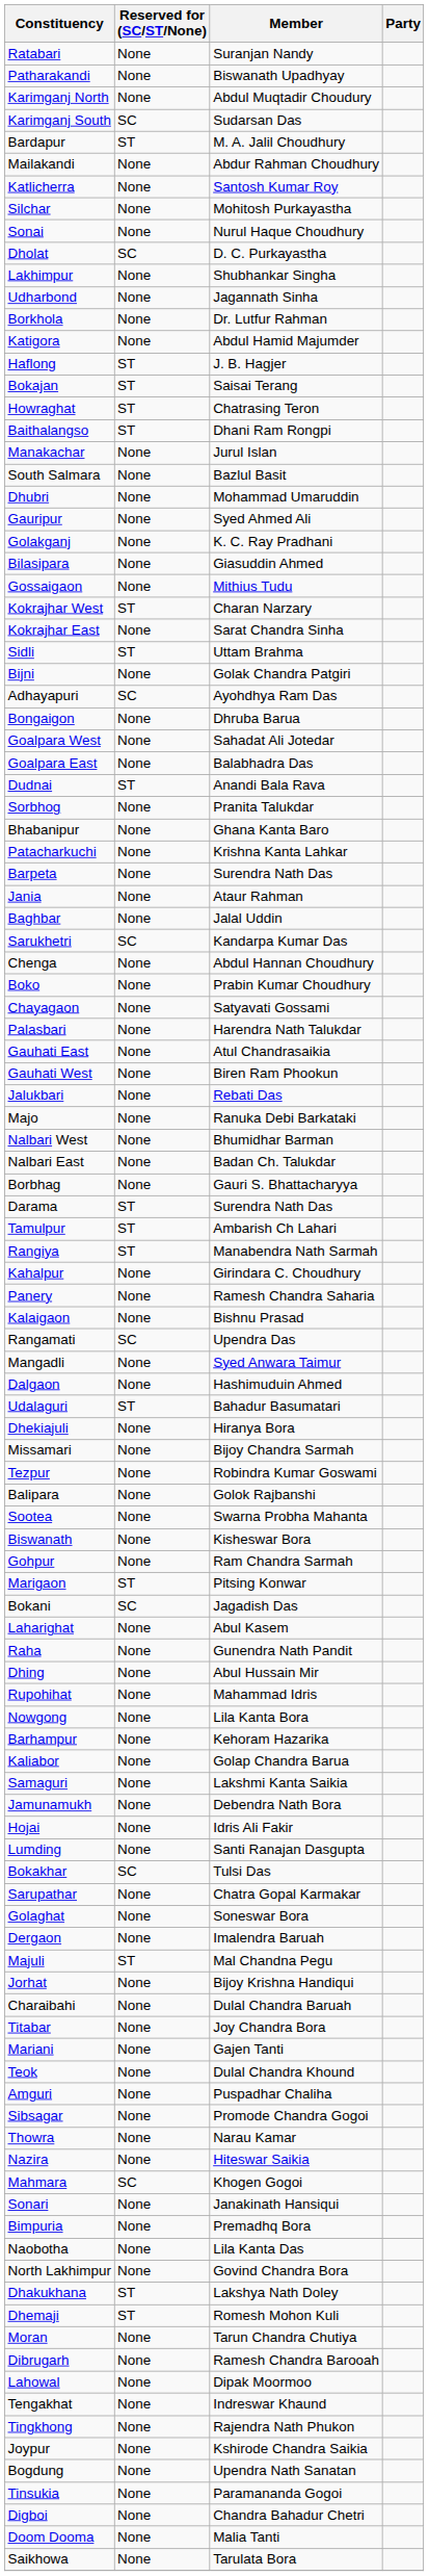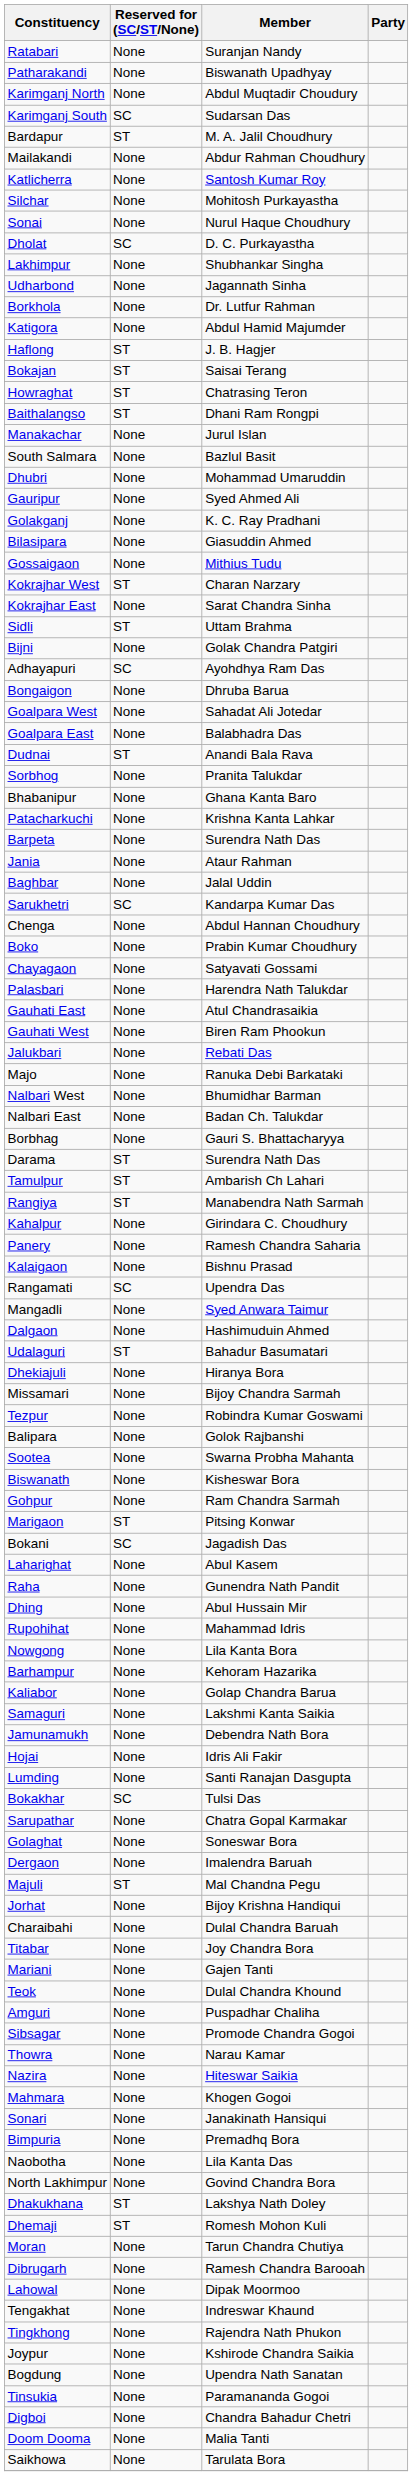 <table class="wikitable sortable">
 <tr>
 <th>Constituency</th>
 <th>Reserved for<br>(<a href='#'>SC</a>/<a href='#'>ST</a>/None)</th>
 <th>Member</th>
 <th colspan=2>Party</th>
 </tr>
 <tr>
 <td><a href='#'>Ratabari</a></td>
 <td>None</td>
 <td>Suranjan Nandy</td>
 <td></td>
 </tr>
 <tr>
 <td><a href='#'>Patharakandi</a></td>
 <td>None</td>
 <td>Biswanath Upadhyay</td>
 <td></td>
 </tr>
 <tr>
 <td><a href='#'>Karimganj North</a></td>
 <td>None</td>
 <td>Abdul Muqtadir Choudury</td>
 <td></td>
 </tr>
 <tr>
 <td><a href='#'>Karimganj South</a></td>
 <td>SC</td>
 <td>Sudarsan Das</td>
 <td></td>
 </tr>
 <tr>
 <td>Bardapur</td>
 <td>ST</td>
 <td>M. A. Jalil Choudhury</td>
 <td></td>
 </tr>
 <tr>
 <td>Mailakandi</td>
 <td>None</td>
 <td>Abdur Rahman Choudhury</td>
 <td></td>
 </tr>
 <tr>
 <td><a href='#'>Katlicherra</a></td>
 <td>None</td>
 <td><a href='#'>Santosh Kumar Roy</a></td>
 <td></td>
 </tr>
 <tr>
 <td><a href='#'>Silchar</a></td>
 <td>None</td>
 <td>Mohitosh Purkayastha</td>
 <td></td>
 </tr>
 <tr>
 <td><a href='#'>Sonai</a></td>
 <td>None</td>
 <td>Nurul Haque Choudhury</td>
 <td></td>
 </tr>
 <tr>
 <td><a href='#'>Dholat</a></td>
 <td>SC</td>
 <td>D. C. Purkayastha</td>
 <td></td>
 </tr>
 <tr>
 <td><a href='#'>Lakhimpur</a></td>
 <td>None</td>
 <td>Shubhankar Singha</td>
 <td></td>
 </tr>
 <tr>
 <td><a href='#'>Udharbond</a></td>
 <td>None</td>
 <td>Jagannath Sinha</td>
 <td></td>
 </tr>
 <tr>
 <td><a href='#'>Borkhola</a></td>
 <td>None</td>
 <td>Dr. Lutfur Rahman</td>
 <td></td>
 </tr>
 <tr>
 <td><a href='#'>Katigora</a></td>
 <td>None</td>
 <td>Abdul Hamid Majumder</td>
 <td></td>
 </tr>
 <tr>
 <td><a href='#'>Haflong</a></td>
 <td>ST</td>
 <td>J. B. Hagjer</td>
 <td></td>
 </tr>
 <tr>
 <td><a href='#'>Bokajan</a></td>
 <td>ST</td>
 <td>Saisai Terang</td>
 <td></td>
 </tr>
 <tr>
 <td><a href='#'>Howraghat</a></td>
 <td>ST</td>
 <td>Chatrasing Teron</td>
 <td></td>
 </tr>
 <tr>
 <td><a href='#'>Baithalangso</a></td>
 <td>ST</td>
 <td>Dhani Ram Rongpi</td>
 <td></td>
 </tr>
 <tr>
 <td><a href='#'>Manakachar</a></td>
 <td>None</td>
 <td>Jurul Islan</td>
 <td></td>
 </tr>
 <tr>
 <td>South Salmara</td>
 <td>None</td>
 <td>Bazlul Basit</td>
 <td></td>
 </tr>
 <tr>
 <td><a href='#'>Dhubri</a></td>
 <td>None</td>
 <td>Mohammad Umaruddin</td>
 <td></td>
 </tr>
 <tr>
 <td><a href='#'>Gauripur</a></td>
 <td>None</td>
 <td>Syed Ahmed Ali</td>
 <td></td>
 </tr>
 <tr>
 <td><a href='#'>Golakganj</a></td>
 <td>None</td>
 <td>K. C. Ray Pradhani</td>
 <td></td>
 </tr>
 <tr>
 <td><a href='#'>Bilasipara</a></td>
 <td>None</td>
 <td>Giasuddin Ahmed</td>
 <td></td>
 </tr>
 <tr>
 <td><a href='#'>Gossaigaon</a></td>
 <td>None</td>
 <td><a href='#'>Mithius Tudu</a></td>
 <td></td>
 </tr>
 <tr>
 <td><a href='#'>Kokrajhar West</a></td>
 <td>ST</td>
 <td>Charan Narzary</td>
 <td></td>
 </tr>
 <tr>
 <td><a href='#'>Kokrajhar East</a></td>
 <td>None</td>
 <td>Sarat Chandra Sinha</td>
 <td></td>
 </tr>
 <tr>
 <td><a href='#'>Sidli</a></td>
 <td>ST</td>
 <td>Uttam Brahma</td>
 <td></td>
 </tr>
 <tr>
 <td><a href='#'>Bijni</a></td>
 <td>None</td>
 <td>Golak Chandra Patgiri</td>
 <td></td>
 </tr>
 <tr>
 <td>Adhayapuri</td>
 <td>SC</td>
 <td>Ayohdhya Ram Das</td>
 <td></td>
 </tr>
 <tr>
 <td><a href='#'>Bongaigon</a></td>
 <td>None</td>
 <td>Dhruba Barua</td>
 <td></td>
 </tr>
 <tr>
 <td><a href='#'>Goalpara West</a></td>
 <td>None</td>
 <td>Sahadat Ali Jotedar</td>
 <td></td>
 </tr>
 <tr>
 <td><a href='#'>Goalpara East</a></td>
 <td>None</td>
 <td>Balabhadra Das</td>
 <td></td>
 </tr>
 <tr>
 <td><a href='#'>Dudnai</a></td>
 <td>ST</td>
 <td>Anandi Bala Rava</td>
 <td></td>
 </tr>
 <tr>
 <td><a href='#'>Sorbhog</a></td>
 <td>None</td>
 <td>Pranita Talukdar</td>
 <td></td>
 </tr>
 <tr>
 <td>Bhabanipur</td>
 <td>None</td>
 <td>Ghana Kanta Baro</td>
 <td></td>
 </tr>
 <tr>
 <td><a href='#'>Patacharkuchi</a></td>
 <td>None</td>
 <td>Krishna Kanta Lahkar</td>
 <td></td>
 </tr>
 <tr>
 <td><a href='#'>Barpeta</a></td>
 <td>None</td>
 <td>Surendra Nath Das</td>
 <td></td>
 </tr>
 <tr>
 <td><a href='#'>Jania</a></td>
 <td>None</td>
 <td>Ataur Rahman</td>
 <td></td>
 </tr>
 <tr>
 <td><a href='#'>Baghbar</a></td>
 <td>None</td>
 <td>Jalal Uddin</td>
 <td></td>
 </tr>
 <tr>
 <td><a href='#'>Sarukhetri</a></td>
 <td>SC</td>
 <td>Kandarpa Kumar Das</td>
 <td></td>
 </tr>
 <tr>
 <td>Chenga</td>
 <td>None</td>
 <td>Abdul Hannan Choudhury</td>
 <td></td>
 </tr>
 <tr>
 <td><a href='#'>Boko</a></td>
 <td>None</td>
 <td>Prabin Kumar Choudhury</td>
 <td></td>
 </tr>
 <tr>
 <td><a href='#'>Chayagaon</a></td>
 <td>None</td>
 <td>Satyavati Gossami</td>
 <td></td>
 </tr>
 <tr>
 <td><a href='#'>Palasbari</a></td>
 <td>None</td>
 <td>Harendra Nath Talukdar</td>
 <td></td>
 </tr>
 <tr>
 <td><a href='#'>Gauhati East</a></td>
 <td>None</td>
 <td>Atul Chandrasaikia</td>
 <td></td>
 </tr>
 <tr>
 <td><a href='#'>Gauhati West</a></td>
 <td>None</td>
 <td>Biren Ram Phookun</td>
 <td></td>
 </tr>
 <tr>
 <td><a href='#'>Jalukbari</a></td>
 <td>None</td>
 <td><a href='#'>Rebati Das</a></td>
 <td></td>
 </tr>
 <tr>
 <td>Majo</td>
 <td>None</td>
 <td>Ranuka Debi Barkataki</td>
 <td></td>
 </tr>
 <tr>
 <td><a href='#'>Nalbari</a> West</td>
 <td>None</td>
 <td>Bhumidhar Barman</td>
 <td></td>
 </tr>
 <tr>
 <td>Nalbari East</td>
 <td>None</td>
 <td>Badan Ch. Talukdar</td>
 <td></td>
 </tr>
 <tr>
 <td>Borbhag</td>
 <td>None</td>
 <td>Gauri S. Bhattacharyya</td>
 <td></td>
 </tr>
 <tr>
 <td>Darama</td>
 <td>ST</td>
 <td>Surendra Nath Das</td>
 <td></td>
 </tr>
 <tr>
 <td><a href='#'>Tamulpur</a></td>
 <td>ST</td>
 <td>Ambarish Ch Lahari</td>
 <td></td>
 </tr>
 <tr>
 <td><a href='#'>Rangiya</a></td>
 <td>ST</td>
 <td>Manabendra Nath Sarmah</td>
 <td></td>
 </tr>
 <tr>
 <td><a href='#'>Kahalpur</a></td>
 <td>None</td>
 <td>Girindara C. Choudhury</td>
 <td></td>
 </tr>
 <tr>
 <td><a href='#'>Panery</a></td>
 <td>None</td>
 <td>Ramesh Chandra Saharia</td>
 <td></td>
 </tr>
 <tr>
 <td><a href='#'>Kalaigaon</a></td>
 <td>None</td>
 <td>Bishnu Prasad</td>
 <td></td>
 </tr>
 <tr>
 <td>Rangamati</td>
 <td>SC</td>
 <td>Upendra Das</td>
 <td></td>
 </tr>
 <tr>
 <td>Mangadli</td>
 <td>None</td>
 <td><a href='#'>Syed Anwara Taimur</a></td>
 <td></td>
 </tr>
 <tr>
 <td><a href='#'>Dalgaon</a></td>
 <td>None</td>
 <td>Hashimuduin Ahmed</td>
 <td></td>
 </tr>
 <tr>
 <td><a href='#'>Udalaguri</a></td>
 <td>ST</td>
 <td>Bahadur Basumatari</td>
 <td></td>
 </tr>
 <tr>
 <td><a href='#'>Dhekiajuli</a></td>
 <td>None</td>
 <td>Hiranya Bora</td>
 <td></td>
 </tr>
 <tr>
 <td>Missamari</td>
 <td>None</td>
 <td>Bijoy Chandra Sarmah</td>
 <td></td>
 </tr>
 <tr>
 <td><a href='#'>Tezpur</a></td>
 <td>None</td>
 <td>Robindra Kumar Goswami</td>
 <td></td>
 </tr>
 <tr>
 <td>Balipara</td>
 <td>None</td>
 <td>Golok Rajbanshi</td>
 <td></td>
 </tr>
 <tr>
 <td><a href='#'>Sootea</a></td>
 <td>None</td>
 <td>Swarna Probha Mahanta</td>
 <td></td>
 </tr>
 <tr>
 <td><a href='#'>Biswanath</a></td>
 <td>None</td>
 <td>Kisheswar Bora</td>
 <td></td>
 </tr>
 <tr>
 <td><a href='#'>Gohpur</a></td>
 <td>None</td>
 <td>Ram Chandra Sarmah</td>
 <td></td>
 </tr>
 <tr>
 <td><a href='#'>Marigaon</a></td>
 <td>ST</td>
 <td>Pitsing Konwar</td>
 <td></td>
 </tr>
 <tr>
 <td>Bokani</td>
 <td>SC</td>
 <td>Jagadish Das</td>
 <td></td>
 </tr>
 <tr>
 <td><a href='#'>Laharighat</a></td>
 <td>None</td>
 <td>Abul Kasem</td>
 <td></td>
 </tr>
 <tr>
 <td><a href='#'>Raha</a></td>
 <td>None</td>
 <td>Gunendra Nath Pandit</td>
 <td></td>
 </tr>
 <tr>
 <td><a href='#'>Dhing</a></td>
 <td>None</td>
 <td>Abul Hussain Mir</td>
 <td></td>
 </tr>
 <tr>
 <td><a href='#'>Rupohihat</a></td>
 <td>None</td>
 <td>Mahammad Idris</td>
 <td></td>
 </tr>
 <tr>
 <td><a href='#'>Nowgong</a></td>
 <td>None</td>
 <td>Lila Kanta Bora</td>
 <td></td>
 </tr>
 <tr>
 <td><a href='#'>Barhampur</a></td>
 <td>None</td>
 <td>Kehoram Hazarika</td>
 <td></td>
 </tr>
 <tr>
 <td><a href='#'>Kaliabor</a></td>
 <td>None</td>
 <td>Golap Chandra Barua</td>
 <td></td>
 </tr>
 <tr>
 <td><a href='#'>Samaguri</a></td>
 <td>None</td>
 <td>Lakshmi Kanta Saikia</td>
 <td></td>
 </tr>
 <tr>
 <td><a href='#'>Jamunamukh</a></td>
 <td>None</td>
 <td>Debendra Nath Bora</td>
 <td></td>
 </tr>
 <tr>
 <td><a href='#'>Hojai</a></td>
 <td>None</td>
 <td>Idris Ali Fakir</td>
 <td></td>
 </tr>
 <tr>
 <td><a href='#'>Lumding</a></td>
 <td>None</td>
 <td>Santi Ranajan Dasgupta</td>
 <td></td>
 </tr>
 <tr>
 <td><a href='#'>Bokakhar</a></td>
 <td>SC</td>
 <td>Tulsi Das</td>
 <td></td>
 </tr>
 <tr>
 <td><a href='#'>Sarupathar</a></td>
 <td>None</td>
 <td>Chatra Gopal Karmakar</td>
 <td></td>
 </tr>
 <tr>
 <td><a href='#'>Golaghat</a></td>
 <td>None</td>
 <td>Soneswar Bora</td>
 <td></td>
 </tr>
 <tr>
 <td><a href='#'>Dergaon</a></td>
 <td>None</td>
 <td>Imalendra Baruah</td>
 <td></td>
 </tr>
 <tr>
 <td><a href='#'>Majuli</a></td>
 <td>ST</td>
 <td>Mal Chandna Pegu</td>
 <td></td>
 </tr>
 <tr>
 <td><a href='#'>Jorhat</a></td>
 <td>None</td>
 <td>Bijoy Krishna Handiqui</td>
 <td></td>
 </tr>
 <tr>
 <td>Charaibahi</td>
 <td>None</td>
 <td>Dulal Chandra Baruah</td>
 <td></td>
 </tr>
 <tr>
 <td><a href='#'>Titabar</a></td>
 <td>None</td>
 <td>Joy Chandra Bora</td>
 <td></td>
 </tr>
 <tr>
 <td><a href='#'>Mariani</a></td>
 <td>None</td>
 <td>Gajen Tanti</td>
 <td></td>
 </tr>
 <tr>
 <td><a href='#'>Teok</a></td>
 <td>None</td>
 <td>Dulal Chandra Khound</td>
 <td></td>
 </tr>
 <tr>
 <td><a href='#'>Amguri</a></td>
 <td>None</td>
 <td>Puspadhar Chaliha</td>
 <td></td>
 </tr>
 <tr>
 <td><a href='#'>Sibsagar</a></td>
 <td>None</td>
 <td>Promode Chandra Gogoi</td>
 <td></td>
 </tr>
 <tr>
 <td><a href='#'>Thowra</a></td>
 <td>None</td>
 <td>Narau Kamar</td>
 <td></td>
 </tr>
 <tr>
 <td><a href='#'>Nazira</a></td>
 <td>None</td>
 <td><a href='#'>Hiteswar Saikia</a></td>
 <td></td>
 </tr>
 <tr>
 <td><a href='#'>Mahmara</a></td>
-<td>SC</td>
+<td>None</td>
 <td>Khogen Gogoi</td>
 <td></td>
 </tr>
 <tr>
 <td><a href='#'>Sonari</a></td>
 <td>None</td>
 <td>Janakinath Hansiqui</td>
 <td></td>
 </tr>
 <tr>
 <td><a href='#'>Bimpuria</a></td>
 <td>None</td>
 <td>Premadhq Bora</td>
 <td></td>
 </tr>
 <tr>
 <td>Naobotha</td>
 <td>None</td>
 <td>Lila Kanta Das</td>
 <td></td>
 </tr>
 <tr>
 <td>North Lakhimpur</td>
 <td>None</td>
 <td>Govind Chandra Bora</td>
 <td></td>
 </tr>
 <tr>
 <td><a href='#'>Dhakukhana</a></td>
 <td>ST</td>
 <td>Lakshya Nath Doley</td>
 <td></td>
 </tr>
 <tr>
 <td><a href='#'>Dhemaji</a></td>
 <td>ST</td>
 <td>Romesh Mohon Kuli</td>
 <td></td>
 </tr>
 <tr>
 <td><a href='#'>Moran</a></td>
 <td>None</td>
 <td>Tarun Chandra Chutiya</td>
 <td></td>
 </tr>
 <tr>
 <td><a href='#'>Dibrugarh</a></td>
 <td>None</td>
 <td>Ramesh Chandra Barooah</td>
 <td></td>
 </tr>
 <tr>
 <td><a href='#'>Lahowal</a></td>
 <td>None</td>
 <td>Dipak Moormoo</td>
 <td></td>
 </tr>
 <tr>
 <td>Tengakhat</td>
 <td>None</td>
 <td>Indreswar Khaund</td>
 <td></td>
 </tr>
 <tr>
 <td><a href='#'>Tingkhong</a></td>
 <td>None</td>
 <td>Rajendra Nath Phukon</td>
 <td></td>
 </tr>
 <tr>
 <td>Joypur</td>
 <td>None</td>
 <td>Kshirode Chandra Saikia</td>
 <td></td>
 </tr>
 <tr>
 <td>Bogdung</td>
 <td>None</td>
 <td>Upendra Nath Sanatan</td>
 <td></td>
 </tr>
 <tr>
 <td><a href='#'>Tinsukia</a></td>
 <td>None</td>
 <td>Paramananda Gogoi</td>
 <td></td>
 </tr>
 <tr>
 <td><a href='#'>Digboi</a></td>
 <td>None</td>
 <td>Chandra Bahadur Chetri</td>
 <td></td>
 </tr>
 <tr>
 <td><a href='#'>Doom Dooma</a></td>
 <td>None</td>
 <td>Malia Tanti</td>
 <td></td>
 </tr>
 <tr>
 <td>Saikhowa</td>
 <td>None</td>
 <td>Tarulata Bora</td>
 <td></td>
 </tr>
 <tr>
 </tr>
 </table>
